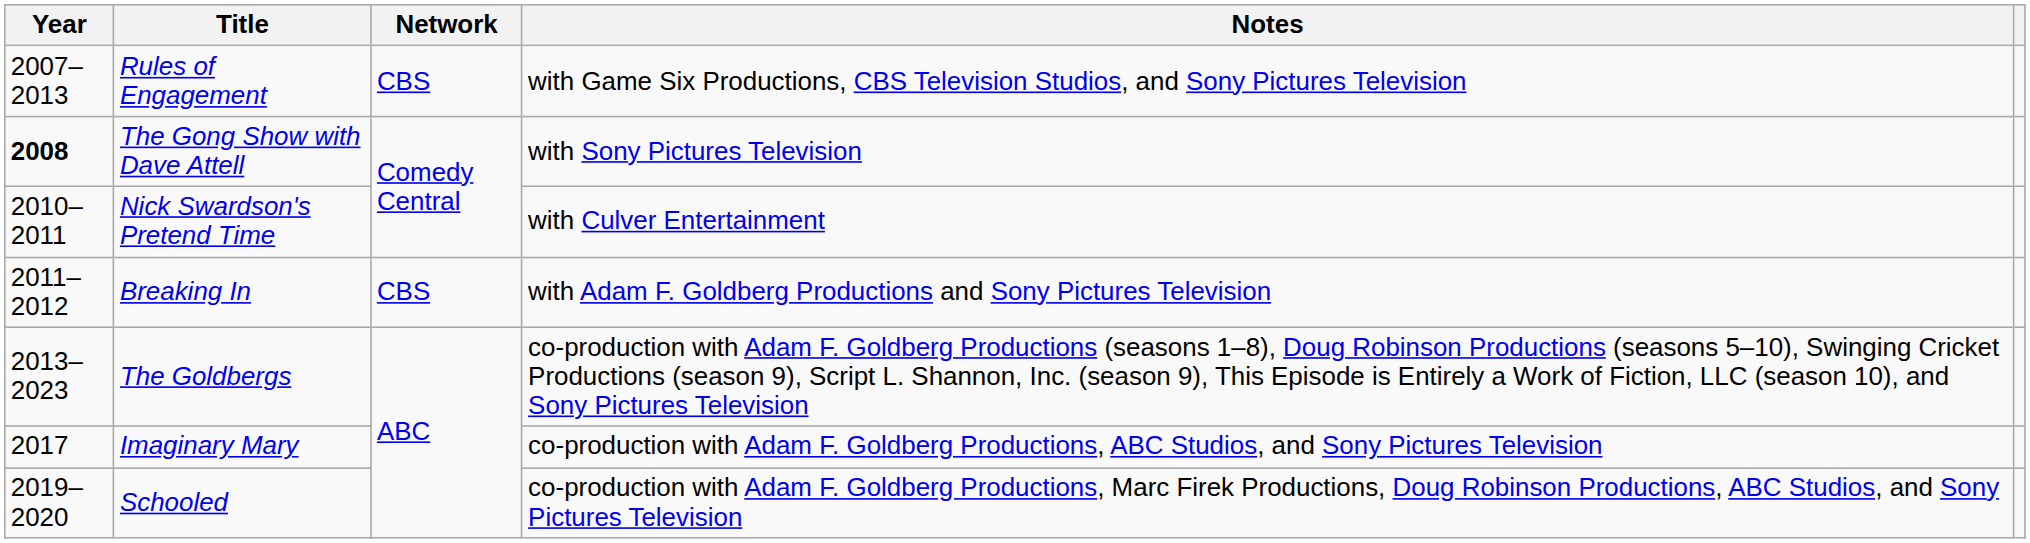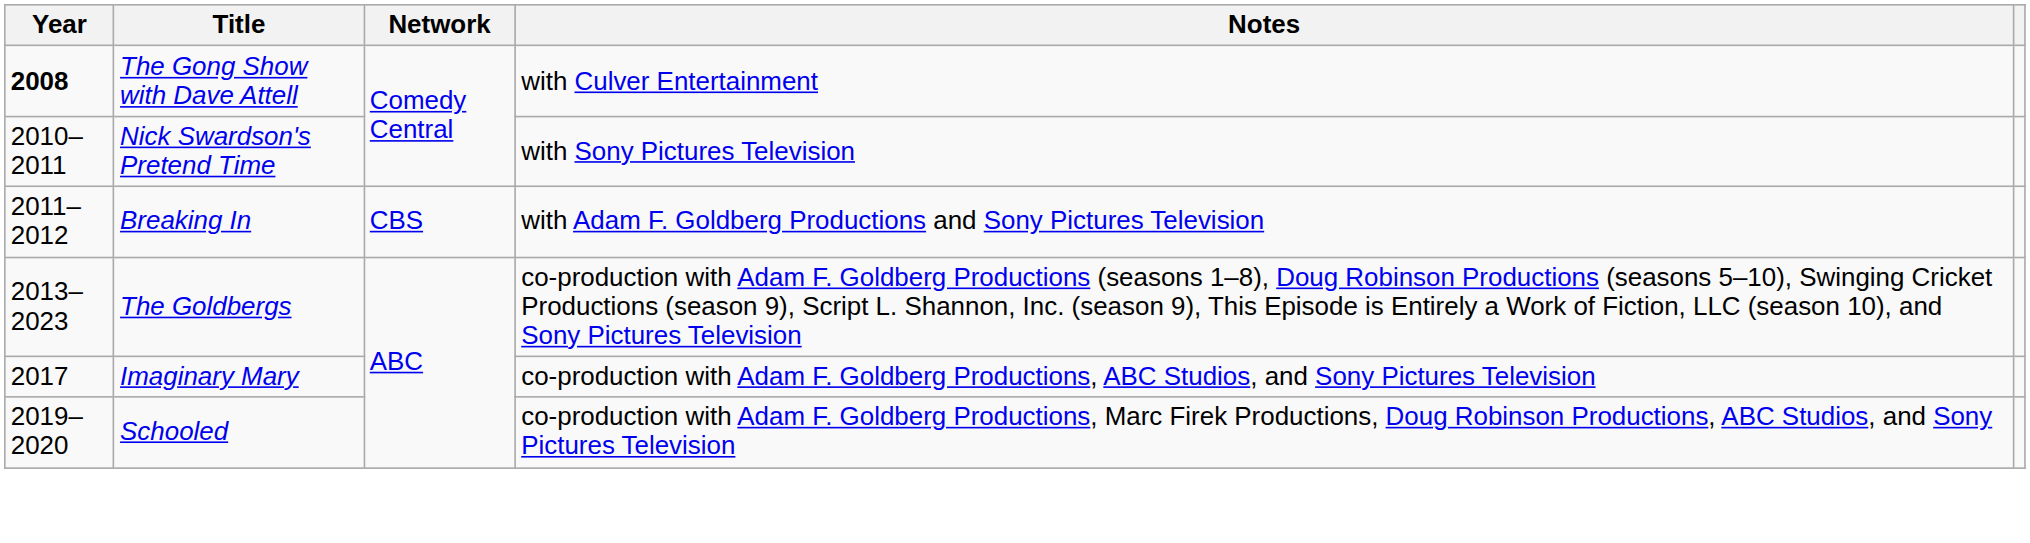 <table class="wikitable sortable">
 <tr>
 <th>Year</th>
 <th>Title</th>
 <th>Network</th>
 <th class="unsortable">Notes</th>
 <th class="unsortable"></th>
 </tr>
 <tr>
-<td>2007–2013</td>
-<td><em><a href='#'>Rules of Engagement</a></em></td>
-<td><a href='#'>CBS</a></td>
-<td>with Game Six Productions, <a href='#'>CBS Television Studios</a>, and <a href='#'>Sony Pictures Television</a></td>
-<td></td>
-</tr>
-<tr>
 <td><strong>2008</strong></td>
 <td><em><a href='#'>The Gong Show with Dave Attell</a></em></td>
 <td rowspan="2"><a href='#'>Comedy Central</a></td>
-<td>with <a href='#'>Sony Pictures Television</a></td>
+<td>with <a href='#'>Culver Entertainment</a></td>
 <td></td>
 </tr>
 <tr>
 <td>2010–2011</td>
 <td><em><a href='#'>Nick Swardson's Pretend Time</a></em></td>
-<td>with <a href='#'>Culver Entertainment</a></td>
+<td>with <a href='#'>Sony Pictures Television</a></td>
 <td></td>
 </tr>
 <tr>
 <td>2011–2012</td>
 <td><em><a href='#'>Breaking In</a></em></td>
 <td><a href='#'>CBS</a></td>
 <td>with <a href='#'>Adam F. Goldberg Productions</a> and <a href='#'>Sony Pictures Television</a></td>
 <td></td>
 </tr>
 <tr>
 <td>2013–2023</td>
 <td><em><a href='#'>The Goldbergs</a></em></td>
 <td rowspan="3"><a href='#'>ABC</a></td>
 <td>co-production with <a href='#'>Adam F. Goldberg Productions</a> (seasons 1–8), <a href='#'>Doug Robinson Productions</a> (seasons 5–10), Swinging Cricket Productions (season 9), Script L. Shannon, Inc. (season 9), This Episode is Entirely a Work of Fiction, LLC (season 10), and <a href='#'>Sony Pictures Television</a></td>
 <td></td>
 </tr>
 <tr>
 <td>2017</td>
 <td><em><a href='#'>Imaginary Mary</a></em></td>
 <td>co-production with <a href='#'>Adam F. Goldberg Productions</a>, <a href='#'>ABC Studios</a>, and <a href='#'>Sony Pictures Television</a></td>
 <td></td>
 </tr>
 <tr>
 <td>2019–2020</td>
 <td><em><a href='#'>Schooled</a></em></td>
 <td>co-production with <a href='#'>Adam F. Goldberg Productions</a>, Marc Firek Productions, <a href='#'>Doug Robinson Productions</a>, <a href='#'>ABC Studios</a>, and <a href='#'>Sony Pictures Television</a></td>
 <td></td>
 </tr>
 </table>
